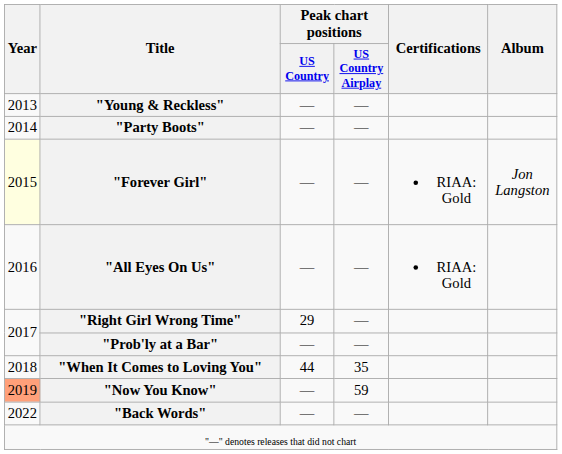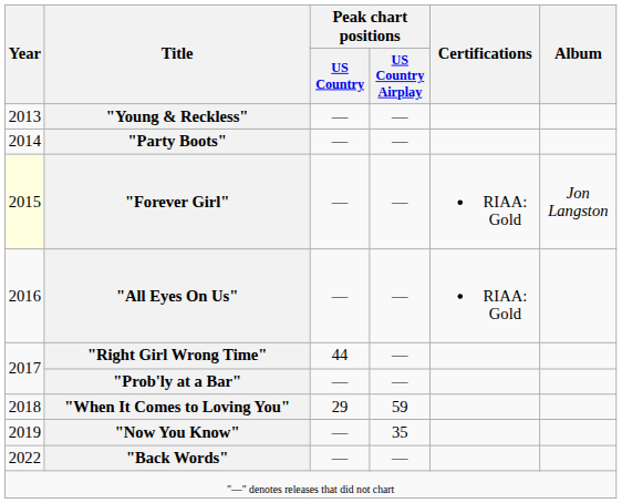 <table class="wikitable plainrowheaders" style="text-align:center;">
 <tr>
 <th rowspan="2">Year</th>
 <th rowspan="2" style="width:16em;">Title</th>
 <th colspan="2">Peak chart positions</th>
 <th rowspan="2">Certifications</th>
 <th rowspan="2">Album</th>
 </tr>
 <tr style="font-size:smaller;">
 <th style="width:4em;"><a href='#'>US Country</a><br></th>
 <th style="width:4em;"><a href='#'>US Country Airplay</a><br></th>
 </tr>
 <tr>
 <td>2013</td>
 <th scope="row">"Young & Reckless"</th>
 <td>—</td>
 <td>—</td>
 <td></td>
 <td align="center"></td>
 </tr>
 <tr>
 <td>2014</td>
 <th scope="row">"Party Boots"</th>
 <td>—</td>
 <td>—</td>
 <td></td>
 <td></td>
 </tr>
 <tr>
 <td style="background: lightyellow;">2015</td>
 <th scope="row">"Forever Girl"</th>
 <td>—</td>
 <td>—</td>
 <td><br><ul><li>RIAA: Gold</li></ul></td>
 <td align="center"><em>Jon Langston</em></td>
 </tr>
 <tr>
 <td>2016</td>
 <th scope="row">"All Eyes On Us"</th>
 <td>—</td>
 <td>—</td>
 <td><br><ul><li>RIAA: Gold</li></ul></td>
 <td></td>
 </tr>
 <tr>
 <td rowspan="2">2017</td>
 <th scope="row">"Right Girl Wrong Time"</th>
-<td>29</td>
+<td>44</td>
 <td>—</td>
 <td></td>
 <td></td>
 </tr>
 <tr>
 <th scope="row">"Prob'ly at a Bar"</th>
 <td>—</td>
 <td>—</td>
 <td></td>
 <td></td>
 </tr>
 <tr>
 <td>2018</td>
 <th scope="row">"When It Comes to Loving You"</th>
-<td>44</td>
-<td>35</td>
+<td>29</td>
+<td>59</td>
 <td></td>
 <td></td>
 </tr>
 <tr>
-<td style="background: lightsalmon;">2019</td>
+<td>2019</td>
 <th scope="row">"Now You Know"</th>
 <td>—</td>
-<td>59</td>
+<td>35</td>
 <td></td>
 <td></td>
 </tr>
 <tr>
 <td>2022</td>
 <th scope="row">"Back Words"</th>
 <td>—</td>
 <td>—</td>
 <td></td>
 <td></td>
 </tr>
 <tr>
 <td colspan="11" style="font-size:8pt"><br>"—" denotes releases that did not chart</td>
 </tr>
 </table>
